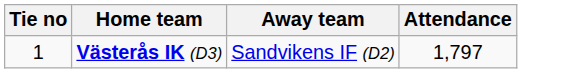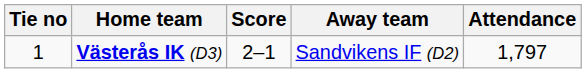 <table class="wikitable" style="text-align:center">
 <tr>
 <th style= width="40px">Tie no</th>
 <th style= width="150px">Home team</th>
+<th style= width="60px">Score</th>
 <th style= width="150px">Away team</th>
 <th style= width="30px">Attendance</th>
 </tr>
 <tr>
 <td>1</td>
 <td><strong><a href='#'>Västerås IK</a></strong> <em><small>(D3)</small></em></td>
+<td>2–1</td>
 <td><a href='#'>Sandvikens IF</a> <em><small>(D2)</small></em></td>
 <td>1,797</td>
 </tr>
 </table>
